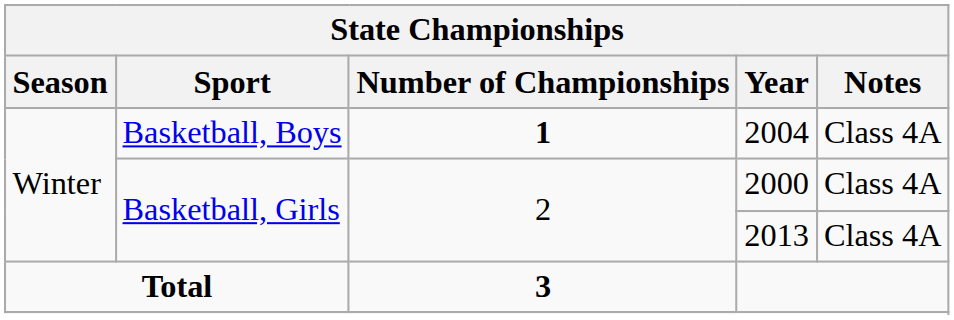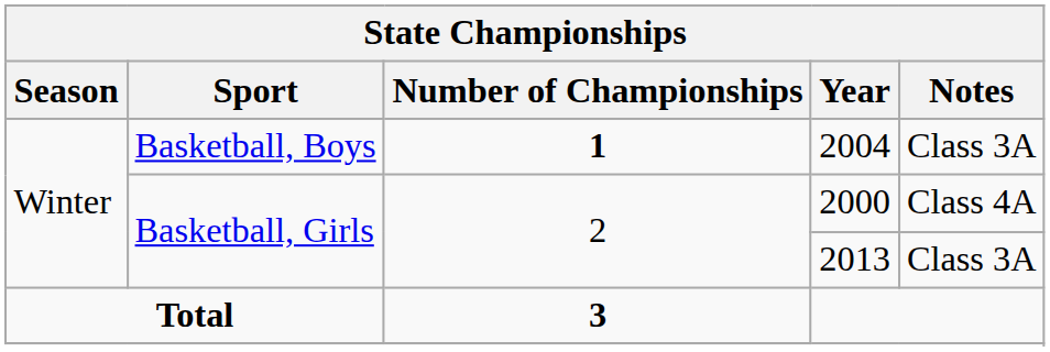 <table class="wikitable">
 <tr>
 <th colspan="5">State Championships</th>
 </tr>
 <tr>
 <th>Season</th>
 <th>Sport</th>
 <th>Number of Championships</th>
 <th>Year</th>
 <th>Notes</th>
 </tr>
 <tr>
 <td rowspan="3">Winter</td>
 <td><a href='#'>Basketball, Boys</a></td>
 <td align="center"><strong>1</strong></td>
 <td>2004</td>
-<td>Class 4A</td>
+<td>Class 3A</td>
 </tr>
 <tr>
 <td rowspan="2"><a href='#'>Basketball, Girls</a></td>
 <td rowspan="2" align="center">2</td>
 <td>2000</td>
 <td>Class 4A</td>
 </tr>
 <tr>
 <td>2013</td>
-<td>Class 4A</td>
+<td>Class 3A</td>
 </tr>
 <tr>
 <td align="center" colspan="2"><strong>Total</strong></td>
 <td align="center"><strong>3</strong></td>
 </tr>
 <tr>
 </tr>
 </table>
